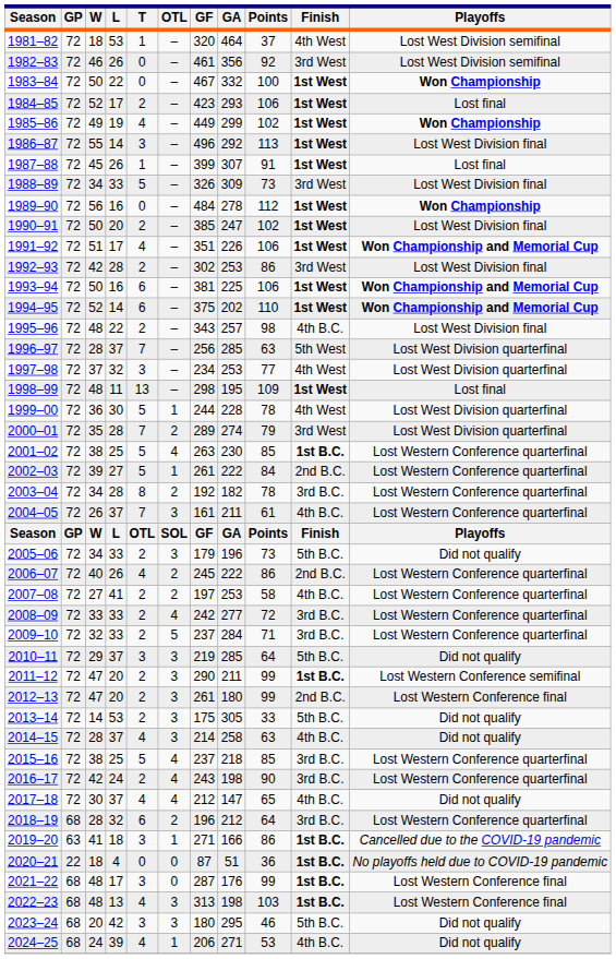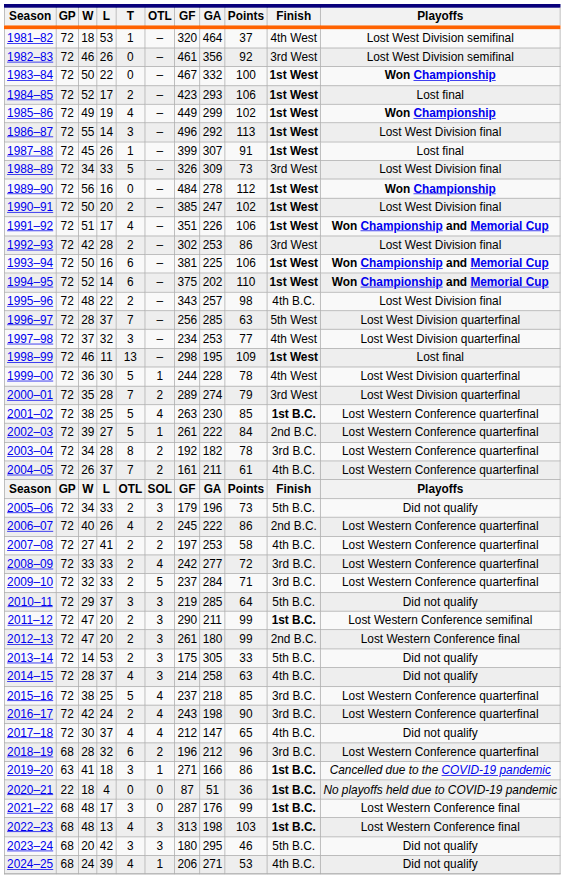 <table class="wikitable" style="text-align:center">
 <tr style="border-top:#08007B 5px solid; border-bottom:#FF6200 5px solid">
 <th>Season</th>
 <th>GP</th>
 <th>W</th>
 <th>L</th>
 <th>T</th>
 <th>OTL</th>
 <th>GF</th>
 <th>GA</th>
 <th>Points</th>
 <th>Finish</th>
 <th>Playoffs</th>
 </tr>
 <tr>
 <td><a href='#'>1981–82</a></td>
 <td>72</td>
 <td>18</td>
 <td>53</td>
 <td>1</td>
 <td>–</td>
 <td>320</td>
 <td>464</td>
 <td>37</td>
 <td>4th West</td>
 <td>Lost West Division semifinal</td>
 </tr>
 <tr bgcolor="#eeeeee">
 <td><a href='#'>1982–83</a></td>
 <td>72</td>
 <td>46</td>
 <td>26</td>
 <td>0</td>
 <td>–</td>
 <td>461</td>
 <td>356</td>
 <td>92</td>
 <td>3rd West</td>
 <td>Lost West Division semifinal</td>
 </tr>
 <tr>
 <td><a href='#'>1983–84</a></td>
 <td>72</td>
 <td>50</td>
 <td>22</td>
 <td>0</td>
 <td>–</td>
 <td>467</td>
 <td>332</td>
 <td>100</td>
 <td><strong>1st West</strong></td>
 <td><strong>Won <a href='#'>Championship</a></strong></td>
 </tr>
 <tr bgcolor="#eeeeee">
 <td><a href='#'>1984–85</a></td>
 <td>72</td>
 <td>52</td>
 <td>17</td>
 <td>2</td>
 <td>–</td>
 <td>423</td>
 <td>293</td>
 <td>106</td>
 <td><strong>1st West</strong></td>
 <td>Lost final</td>
 </tr>
 <tr>
 <td><a href='#'>1985–86</a></td>
 <td>72</td>
 <td>49</td>
 <td>19</td>
 <td>4</td>
 <td>–</td>
 <td>449</td>
 <td>299</td>
 <td>102</td>
 <td><strong>1st West</strong></td>
 <td><strong>Won <a href='#'>Championship</a></strong></td>
 </tr>
 <tr bgcolor="#eeeeee">
 <td><a href='#'>1986–87</a></td>
 <td>72</td>
 <td>55</td>
 <td>14</td>
 <td>3</td>
 <td>–</td>
 <td>496</td>
 <td>292</td>
 <td>113</td>
 <td><strong>1st West</strong></td>
 <td>Lost West Division final</td>
 </tr>
 <tr>
 <td><a href='#'>1987–88</a></td>
 <td>72</td>
 <td>45</td>
 <td>26</td>
 <td>1</td>
 <td>–</td>
 <td>399</td>
 <td>307</td>
 <td>91</td>
 <td><strong>1st West</strong></td>
 <td>Lost final</td>
 </tr>
 <tr bgcolor="#eeeeee">
 <td><a href='#'>1988–89</a></td>
 <td>72</td>
 <td>34</td>
 <td>33</td>
 <td>5</td>
 <td>–</td>
 <td>326</td>
 <td>309</td>
 <td>73</td>
 <td>3rd West</td>
 <td>Lost West Division final</td>
 </tr>
 <tr>
 <td><a href='#'>1989–90</a></td>
 <td>72</td>
 <td>56</td>
 <td>16</td>
 <td>0</td>
 <td>–</td>
 <td>484</td>
 <td>278</td>
 <td>112</td>
 <td><strong>1st West</strong></td>
 <td><strong>Won <a href='#'>Championship</a></strong></td>
 </tr>
 <tr bgcolor="#eeeeee">
 <td><a href='#'>1990–91</a></td>
 <td>72</td>
 <td>50</td>
 <td>20</td>
 <td>2</td>
 <td>–</td>
 <td>385</td>
 <td>247</td>
 <td>102</td>
 <td><strong>1st West</strong></td>
 <td>Lost West Division final</td>
 </tr>
 <tr>
 <td><a href='#'>1991–92</a></td>
 <td>72</td>
 <td>51</td>
 <td>17</td>
 <td>4</td>
 <td>–</td>
 <td>351</td>
 <td>226</td>
 <td>106</td>
 <td><strong>1st West</strong></td>
 <td><strong>Won <a href='#'>Championship</a> and <a href='#'>Memorial Cup</a></strong></td>
 </tr>
 <tr bgcolor="#eeeeee">
 <td><a href='#'>1992–93</a></td>
 <td>72</td>
 <td>42</td>
 <td>28</td>
 <td>2</td>
 <td>–</td>
 <td>302</td>
 <td>253</td>
 <td>86</td>
 <td>3rd West</td>
 <td>Lost West Division final</td>
 </tr>
 <tr>
 <td><a href='#'>1993–94</a></td>
 <td>72</td>
 <td>50</td>
 <td>16</td>
 <td>6</td>
 <td>–</td>
 <td>381</td>
 <td>225</td>
 <td>106</td>
 <td><strong>1st West</strong></td>
 <td><strong>Won <a href='#'>Championship</a> and <a href='#'>Memorial Cup</a></strong></td>
 </tr>
 <tr bgcolor="#eeeeee">
 <td><a href='#'>1994–95</a></td>
 <td>72</td>
 <td>52</td>
 <td>14</td>
 <td>6</td>
 <td>–</td>
 <td>375</td>
 <td>202</td>
 <td>110</td>
 <td><strong>1st West</strong></td>
 <td><strong>Won <a href='#'>Championship</a> and <a href='#'>Memorial Cup</a></strong></td>
 </tr>
 <tr>
 <td><a href='#'>1995–96</a></td>
 <td>72</td>
 <td>48</td>
 <td>22</td>
 <td>2</td>
 <td>–</td>
 <td>343</td>
 <td>257</td>
 <td>98</td>
 <td>4th B.C.</td>
 <td>Lost West Division final</td>
 </tr>
 <tr bgcolor="#eeeeee">
 <td><a href='#'>1996–97</a></td>
 <td>72</td>
 <td>28</td>
 <td>37</td>
 <td>7</td>
 <td>–</td>
 <td>256</td>
 <td>285</td>
 <td>63</td>
 <td>5th West</td>
 <td>Lost West Division quarterfinal</td>
 </tr>
 <tr>
 <td><a href='#'>1997–98</a></td>
 <td>72</td>
 <td>37</td>
 <td>32</td>
 <td>3</td>
 <td>–</td>
 <td>234</td>
 <td>253</td>
 <td>77</td>
 <td>4th West</td>
 <td>Lost West Division quarterfinal</td>
 </tr>
 <tr bgcolor="#eeeeee">
 <td><a href='#'>1998–99</a></td>
 <td>72</td>
-<td>48</td>
+<td>46</td>
 <td>11</td>
 <td>13</td>
 <td>–</td>
 <td>298</td>
 <td>195</td>
 <td>109</td>
 <td><strong>1st West</strong></td>
 <td>Lost final</td>
 </tr>
 <tr>
 <td><a href='#'>1999–00</a></td>
 <td>72</td>
 <td>36</td>
 <td>30</td>
 <td>5</td>
 <td>1</td>
 <td>244</td>
 <td>228</td>
 <td>78</td>
 <td>4th West</td>
 <td>Lost West Division quarterfinal</td>
 </tr>
 <tr bgcolor="#eeeeee">
 <td><a href='#'>2000–01</a></td>
 <td>72</td>
 <td>35</td>
 <td>28</td>
 <td>7</td>
 <td>2</td>
 <td>289</td>
 <td>274</td>
 <td>79</td>
 <td>3rd West</td>
 <td>Lost West Division quarterfinal</td>
 </tr>
 <tr>
 <td><a href='#'>2001–02</a></td>
 <td>72</td>
 <td>38</td>
 <td>25</td>
 <td>5</td>
 <td>4</td>
 <td>263</td>
 <td>230</td>
 <td>85</td>
 <td><strong>1st B.C.</strong></td>
 <td>Lost Western Conference quarterfinal</td>
 </tr>
 <tr bgcolor="#eeeeee">
 <td><a href='#'>2002–03</a></td>
 <td>72</td>
 <td>39</td>
 <td>27</td>
 <td>5</td>
 <td>1</td>
 <td>261</td>
 <td>222</td>
 <td>84</td>
 <td>2nd B.C.</td>
 <td>Lost Western Conference quarterfinal</td>
 </tr>
 <tr>
 <td><a href='#'>2003–04</a></td>
 <td>72</td>
 <td>34</td>
 <td>28</td>
 <td>8</td>
 <td>2</td>
 <td>192</td>
 <td>182</td>
 <td>78</td>
 <td>3rd B.C.</td>
 <td>Lost Western Conference quarterfinal</td>
 </tr>
 <tr bgcolor="#eeeeee">
 <td><a href='#'>2004–05</a></td>
 <td>72</td>
 <td>26</td>
 <td>37</td>
 <td>7</td>
-<td>3</td>
+<td>2</td>
 <td>161</td>
 <td>211</td>
 <td>61</td>
 <td>4th B.C.</td>
 <td>Lost Western Conference quarterfinal</td>
 </tr>
 <tr>
 <th>Season</th>
 <th>GP</th>
 <th>W</th>
 <th>L</th>
 <th>OTL</th>
 <th>SOL</th>
 <th>GF</th>
 <th>GA</th>
 <th>Points</th>
 <th>Finish</th>
 <th>Playoffs</th>
 </tr>
 <tr>
 <td><a href='#'>2005–06</a></td>
 <td>72</td>
 <td>34</td>
 <td>33</td>
 <td>2</td>
 <td>3</td>
 <td>179</td>
 <td>196</td>
 <td>73</td>
 <td>5th B.C.</td>
 <td>Did not qualify</td>
 </tr>
 <tr bgcolor="#eeeeee">
 <td><a href='#'>2006–07</a></td>
 <td>72</td>
 <td>40</td>
 <td>26</td>
 <td>4</td>
 <td>2</td>
 <td>245</td>
 <td>222</td>
 <td>86</td>
 <td>2nd B.C.</td>
 <td>Lost Western Conference quarterfinal</td>
 </tr>
 <tr>
 <td><a href='#'>2007–08</a></td>
 <td>72</td>
 <td>27</td>
 <td>41</td>
 <td>2</td>
 <td>2</td>
 <td>197</td>
 <td>253</td>
 <td>58</td>
 <td>4th B.C.</td>
 <td>Lost Western Conference quarterfinal</td>
 </tr>
 <tr bgcolor="#eeeeee">
 <td><a href='#'>2008–09</a></td>
 <td>72</td>
 <td>33</td>
 <td>33</td>
 <td>2</td>
 <td>4</td>
 <td>242</td>
 <td>277</td>
 <td>72</td>
 <td>3rd B.C.</td>
 <td>Lost Western Conference quarterfinal</td>
 </tr>
 <tr>
 <td><a href='#'>2009–10</a></td>
 <td>72</td>
 <td>32</td>
 <td>33</td>
 <td>2</td>
 <td>5</td>
 <td>237</td>
 <td>284</td>
 <td>71</td>
 <td>3rd B.C.</td>
 <td>Lost Western Conference quarterfinal</td>
 </tr>
 <tr bgcolor="#eeeeee">
 <td><a href='#'>2010–11</a></td>
 <td>72</td>
 <td>29</td>
 <td>37</td>
 <td>3</td>
 <td>3</td>
 <td>219</td>
 <td>285</td>
 <td>64</td>
 <td>5th B.C.</td>
 <td>Did not qualify</td>
 </tr>
 <tr>
 <td><a href='#'>2011–12</a></td>
 <td>72</td>
 <td>47</td>
 <td>20</td>
 <td>2</td>
 <td>3</td>
 <td>290</td>
 <td>211</td>
 <td>99</td>
 <td><strong>1st B.C.</strong></td>
 <td>Lost Western Conference semifinal</td>
 </tr>
 <tr bgcolor="#eeeeee">
 <td><a href='#'>2012–13</a></td>
 <td>72</td>
 <td>47</td>
 <td>20</td>
 <td>2</td>
 <td>3</td>
 <td>261</td>
 <td>180</td>
 <td>99</td>
 <td>2nd B.C.</td>
 <td>Lost Western Conference final</td>
 </tr>
 <tr>
 <td><a href='#'>2013–14</a></td>
 <td>72</td>
 <td>14</td>
 <td>53</td>
 <td>2</td>
 <td>3</td>
 <td>175</td>
 <td>305</td>
 <td>33</td>
 <td>5th B.C.</td>
 <td>Did not qualify</td>
 </tr>
 <tr bgcolor="#eeeeee">
 <td><a href='#'>2014–15</a></td>
 <td>72</td>
 <td>28</td>
 <td>37</td>
 <td>4</td>
 <td>3</td>
 <td>214</td>
 <td>258</td>
 <td>63</td>
 <td>4th B.C.</td>
 <td>Did not qualify</td>
 </tr>
 <tr>
 <td><a href='#'>2015–16</a></td>
 <td>72</td>
 <td>38</td>
 <td>25</td>
 <td>5</td>
 <td>4</td>
 <td>237</td>
 <td>218</td>
 <td>85</td>
 <td>3rd B.C.</td>
 <td>Lost Western Conference quarterfinal</td>
 </tr>
 <tr bgcolor="#eeeeee">
 <td><a href='#'>2016–17</a></td>
 <td>72</td>
 <td>42</td>
 <td>24</td>
 <td>2</td>
 <td>4</td>
 <td>243</td>
 <td>198</td>
 <td>90</td>
 <td>3rd B.C.</td>
 <td>Lost Western Conference quarterfinal</td>
 </tr>
 <tr>
 <td><a href='#'>2017–18</a></td>
 <td>72</td>
 <td>30</td>
 <td>37</td>
 <td>4</td>
 <td>4</td>
 <td>212</td>
 <td>147</td>
 <td>65</td>
 <td>4th B.C.</td>
 <td>Did not qualify</td>
 </tr>
 <tr bgcolor="#eeeeee">
 <td><a href='#'>2018–19</a></td>
 <td>68</td>
 <td>28</td>
 <td>32</td>
 <td>6</td>
 <td>2</td>
 <td>196</td>
 <td>212</td>
-<td>64</td>
+<td>96</td>
 <td>3rd B.C.</td>
 <td>Lost Western Conference quarterfinal</td>
 </tr>
 <tr>
 <td><a href='#'>2019–20</a></td>
 <td>63</td>
 <td>41</td>
 <td>18</td>
 <td>3</td>
 <td>1</td>
 <td>271</td>
 <td>166</td>
 <td>86</td>
 <td><strong>1st B.C.</strong></td>
 <td><em>Cancelled due to the <a href='#'>COVID-19 pandemic</a></em></td>
 </tr>
 <tr bgcolor="#eeeeee">
 <td><a href='#'>2020–21</a></td>
 <td>22</td>
 <td>18</td>
 <td>4</td>
 <td>0</td>
 <td>0</td>
 <td>87</td>
 <td>51</td>
 <td>36</td>
 <td><strong>1st B.C.</strong></td>
 <td><em>No playoffs held due to COVID-19 pandemic</em></td>
 </tr>
 <tr>
 <td><a href='#'>2021–22</a></td>
 <td>68</td>
 <td>48</td>
 <td>17</td>
 <td>3</td>
 <td>0</td>
 <td>287</td>
 <td>176</td>
 <td>99</td>
 <td><strong>1st B.C.</strong></td>
 <td>Lost Western Conference final</td>
 </tr>
 <tr bgcolor="#eeeeee">
 <td><a href='#'>2022–23</a></td>
 <td>68</td>
 <td>48</td>
 <td>13</td>
 <td>4</td>
 <td>3</td>
 <td>313</td>
 <td>198</td>
 <td>103</td>
 <td><strong>1st B.C.</strong></td>
 <td>Lost Western Conference final</td>
 </tr>
 <tr>
 <td><a href='#'>2023–24</a></td>
 <td>68</td>
 <td>20</td>
 <td>42</td>
 <td>3</td>
 <td>3</td>
 <td>180</td>
 <td>295</td>
 <td>46</td>
 <td>5th B.C.</td>
 <td>Did not qualify</td>
 </tr>
 <tr bgcolor="#eeeeee">
 <td><a href='#'>2024–25</a></td>
 <td>68</td>
 <td>24</td>
 <td>39</td>
 <td>4</td>
 <td>1</td>
 <td>206</td>
 <td>271</td>
 <td>53</td>
 <td>4th B.C.</td>
 <td>Did not qualify</td>
 </tr>
 <tr>
 </tr>
 </table>
